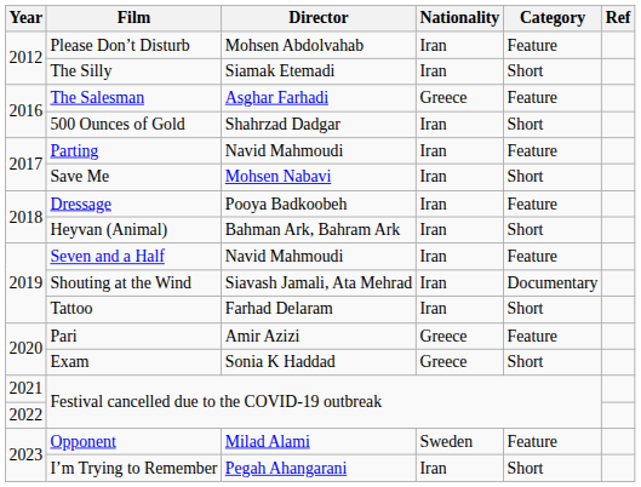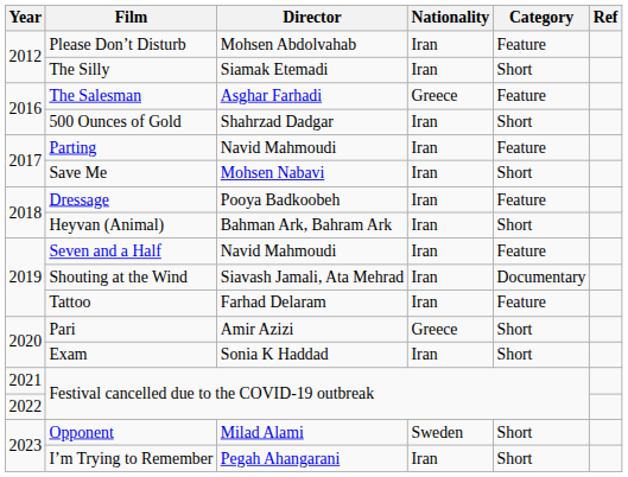 <table class="wikitable">
 <tr>
 <th>Year</th>
 <th>Film</th>
 <th>Director</th>
 <th>Nationality</th>
 <th>Category</th>
 <th>Ref</th>
 </tr>
 <tr>
 <td rowspan="2">2012</td>
 <td>Please Don’t Disturb</td>
 <td>Mohsen Abdolvahab</td>
 <td>Iran</td>
 <td>Feature</td>
 <td></td>
 </tr>
 <tr>
 <td>The Silly</td>
 <td>Siamak Etemadi</td>
 <td>Iran</td>
 <td>Short</td>
 <td></td>
 </tr>
 <tr>
 <td rowspan="2">2016</td>
 <td><a href='#'>The Salesman</a></td>
 <td><a href='#'>Asghar Farhadi</a></td>
 <td>Greece</td>
 <td>Feature</td>
 <td></td>
 </tr>
 <tr>
 <td>500 Ounces of Gold</td>
 <td>Shahrzad Dadgar</td>
 <td>Iran</td>
 <td>Short</td>
 <td></td>
 </tr>
 <tr>
 <td rowspan="2">2017</td>
 <td><a href='#'>Parting</a></td>
 <td>Navid Mahmoudi</td>
 <td>Iran</td>
 <td>Feature</td>
 <td></td>
 </tr>
 <tr>
 <td>Save Me</td>
 <td><a href='#'>Mohsen Nabavi</a></td>
 <td>Iran</td>
 <td>Short</td>
 <td></td>
 </tr>
 <tr>
 <td rowspan="2">2018</td>
 <td><a href='#'>Dressage</a></td>
 <td>Pooya Badkoobeh</td>
 <td>Iran</td>
 <td>Feature</td>
 <td></td>
 </tr>
 <tr>
 <td>Heyvan (Animal)</td>
 <td>Bahman Ark, Bahram Ark</td>
 <td>Iran</td>
 <td>Short</td>
 <td></td>
 </tr>
 <tr>
 <td rowspan="3">2019</td>
 <td><a href='#'>Seven and a Half</a></td>
 <td>Navid Mahmoudi</td>
 <td>Iran</td>
 <td>Feature</td>
 <td></td>
 </tr>
 <tr>
 <td>Shouting at the Wind</td>
 <td>Siavash Jamali, Ata Mehrad</td>
 <td>Iran</td>
 <td>Documentary</td>
 <td></td>
 </tr>
 <tr>
 <td>Tattoo</td>
 <td>Farhad Delaram</td>
 <td>Iran</td>
-<td>Short</td>
+<td>Feature</td>
 <td></td>
 </tr>
 <tr>
 <td rowspan="2">2020</td>
 <td>Pari</td>
 <td>Amir Azizi</td>
 <td>Greece</td>
-<td>Feature</td>
+<td>Short</td>
 <td></td>
 </tr>
 <tr>
 <td>Exam</td>
 <td>Sonia K Haddad</td>
-<td>Greece</td>
+<td>Iran</td>
 <td>Short</td>
 <td></td>
 </tr>
 <tr>
 <td>2021</td>
 <td colspan="4" rowspan="2">Festival cancelled due to the COVID-19 outbreak</td>
 <td></td>
 </tr>
 <tr>
 <td>2022</td>
 <td></td>
 </tr>
 <tr>
 <td rowspan="2">2023</td>
 <td><a href='#'>Opponent</a></td>
 <td><a href='#'>Milad Alami</a></td>
 <td>Sweden</td>
-<td>Feature</td>
+<td>Short</td>
 <td></td>
 </tr>
 <tr>
 <td>I’m Trying to Remember</td>
 <td><a href='#'>Pegah Ahangarani</a></td>
 <td>Iran</td>
 <td>Short</td>
 <td></td>
 </tr>
 </table>
